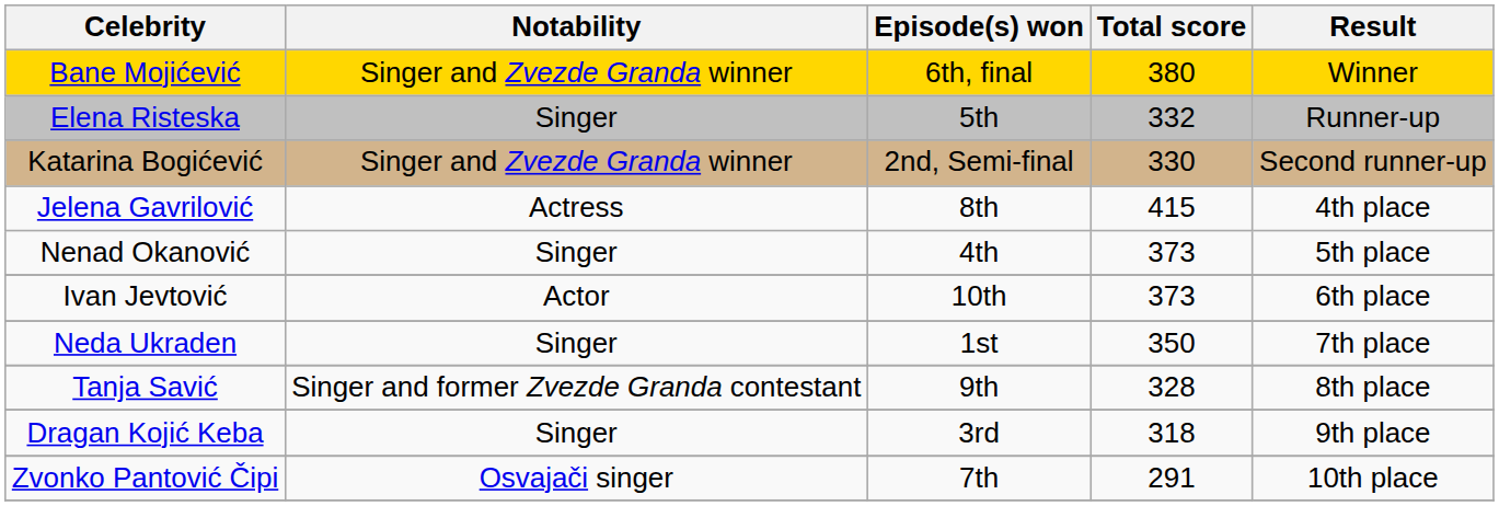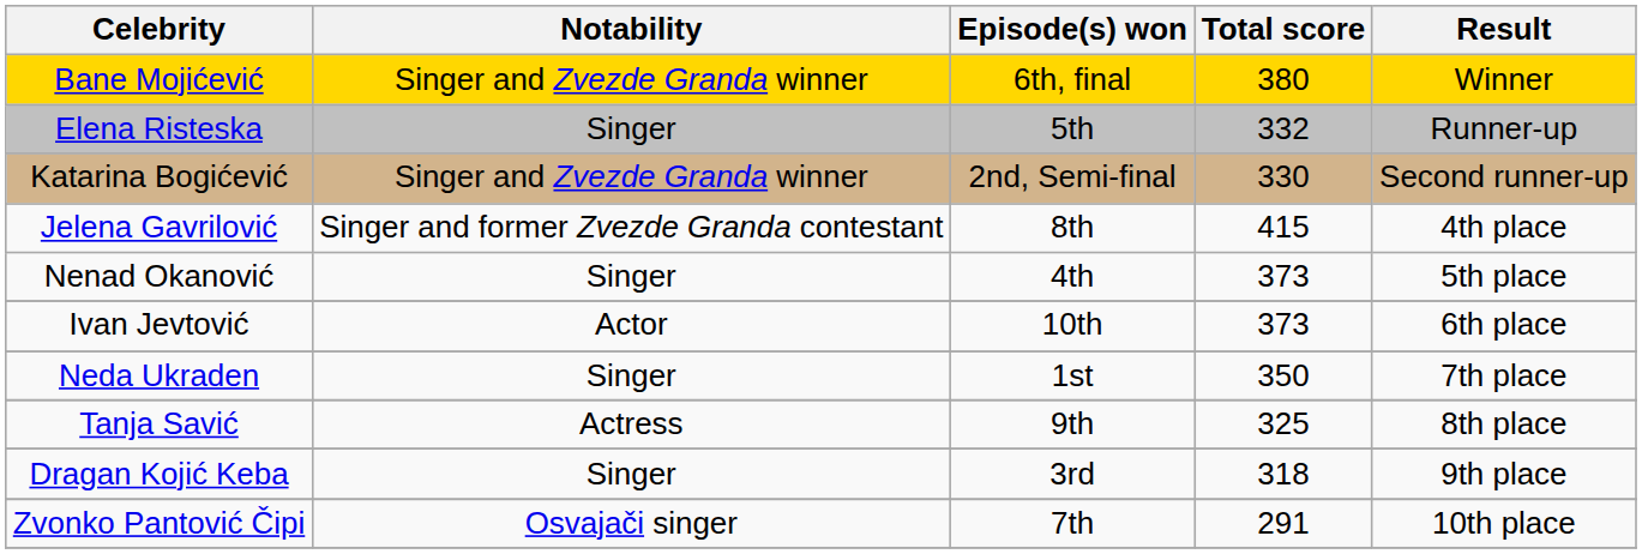 <table class="wikitable sortable" style="text-align:center;">
 <tr>
 <th>Celebrity</th>
 <th>Notability</th>
 <th>Episode(s) won</th>
 <th>Total score</th>
 <th>Result</th>
 </tr>
 <tr bgcolor="gold">
 <td><a href='#'>Bane Mojićević</a></td>
 <td>Singer and <em><a href='#'>Zvezde Granda</a></em> winner</td>
 <td>6th, final</td>
 <td>380</td>
 <td>Winner</td>
 </tr>
 <tr bgcolor="silver">
 <td><a href='#'>Elena Risteska</a></td>
 <td>Singer</td>
 <td>5th</td>
 <td>332</td>
 <td>Runner-up</td>
 </tr>
 <tr bgcolor="tan">
 <td>Katarina Bogićević</td>
 <td>Singer and <em><a href='#'>Zvezde Granda</a></em> winner</td>
 <td>2nd, Semi-final</td>
 <td>330</td>
 <td>Second runner-up</td>
 </tr>
 <tr>
 <td><a href='#'>Jelena Gavrilović</a></td>
-<td>Actress</td>
+<td>Singer and former <em>Zvezde Granda</em> contestant</td>
 <td>8th</td>
 <td>415</td>
 <td>4th place</td>
 </tr>
 <tr>
 <td>Nenad Okanović</td>
 <td>Singer</td>
 <td>4th</td>
 <td>373</td>
 <td>5th place</td>
 </tr>
 <tr>
 </tr>
 <tr>
 <td>Ivan Jevtović</td>
 <td>Actor</td>
 <td>10th</td>
 <td>373</td>
 <td>6th place</td>
 </tr>
 <tr>
 </tr>
 <tr>
 <td><a href='#'>Neda Ukraden</a></td>
 <td>Singer</td>
 <td>1st</td>
 <td>350</td>
 <td>7th place</td>
 </tr>
 <tr>
 </tr>
 <tr>
 <td><a href='#'>Tanja Savić</a></td>
-<td>Singer and former <em>Zvezde Granda</em> contestant</td>
+<td>Actress</td>
 <td>9th</td>
-<td>328</td>
+<td>325</td>
 <td>8th place</td>
 </tr>
 <tr>
 </tr>
 <tr>
 <td><a href='#'>Dragan Kojić Keba</a></td>
 <td>Singer</td>
 <td>3rd</td>
 <td>318</td>
 <td>9th place</td>
 </tr>
 <tr>
 </tr>
 <tr>
 <td><a href='#'>Zvonko Pantović Čipi</a></td>
 <td><a href='#'>Osvajači</a> singer</td>
 <td>7th</td>
 <td>291</td>
 <td>10th place</td>
 </tr>
 <tr>
 </tr>
 </table>
